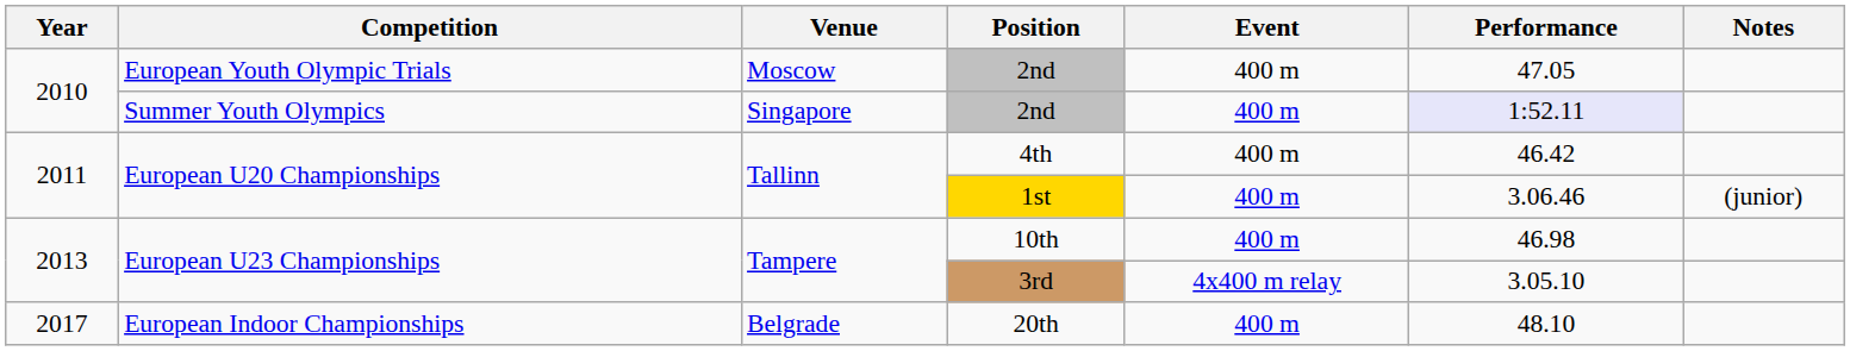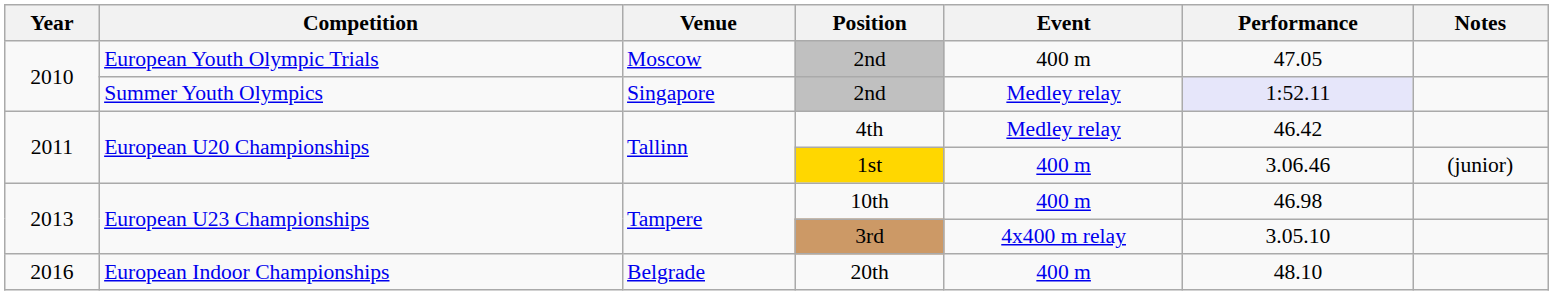 <table class="wikitable" width=65% style="font-size:90%; text-align:center;">
 <tr>
 <th>Year</th>
 <th>Competition</th>
 <th>Venue</th>
 <th>Position</th>
 <th>Event</th>
 <th>Performance</th>
 <th>Notes</th>
 </tr>
 <tr>
 <td rowspan=2>2010</td>
 <td align=left><a href='#'>European Youth Olympic Trials</a></td>
 <td align=left> <a href='#'>Moscow</a></td>
 <td bgcolor=silver>2nd</td>
 <td>400 m</td>
 <td>47.05</td>
 <td></td>
 </tr>
 <tr>
 <td align=left><a href='#'>Summer Youth Olympics</a></td>
 <td align=left> <a href='#'>Singapore</a></td>
 <td bgcolor=silver>2nd</td>
-<td><a href='#'>400 m</a></td>
+<td><a href='#'>Medley relay</a></td>
 <td style="background: lavender;">1:52.11</td>
 <td></td>
 </tr>
 <tr>
 <td rowspan=2>2011</td>
 <td rowspan=2 align=left><a href='#'>European U20 Championships</a></td>
 <td rowspan=2 align=left> <a href='#'>Tallinn</a></td>
 <td>4th</td>
-<td>400 m</td>
+<td><a href='#'>Medley relay</a></td>
 <td>46.42</td>
 <td></td>
 </tr>
 <tr>
 <td bgcolor=gold>1st</td>
 <td><a href='#'>400 m</a></td>
 <td>3.06.46</td>
 <td> (junior)</td>
 </tr>
 <tr>
 <td rowspan=2>2013</td>
 <td rowspan=2 align=left><a href='#'>European U23 Championships</a></td>
 <td rowspan=2 align=left> <a href='#'>Tampere</a></td>
 <td>10th</td>
 <td><a href='#'>400 m</a></td>
 <td>46.98</td>
 <td></td>
 </tr>
 <tr>
 <td bgcolor=cc9966>3rd</td>
 <td><a href='#'>4x400 m relay</a></td>
 <td>3.05.10</td>
 <td></td>
 </tr>
 <tr>
-<td>2017</td>
+<td>2016</td>
 <td align=left><a href='#'>European Indoor Championships</a></td>
 <td align=left> <a href='#'>Belgrade</a></td>
 <td>20th</td>
 <td><a href='#'>400 m</a></td>
 <td>48.10</td>
 <td></td>
 </tr>
 </table>
